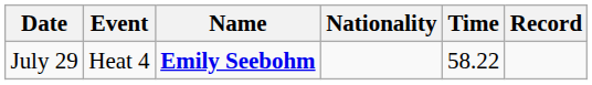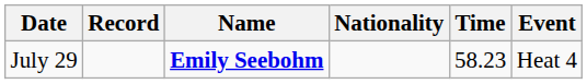 <table class=wikitable style=text-align:center>
 <tr>
 <th>Date</th>
-<th>Event</th>
+<th>Record</th>
 <th>Name</th>
 <th>Nationality</th>
 <th>Time</th>
-<th>Record</th>
+<th>Event</th>
 </tr>
 <tr>
 <td>July 29</td>
-<td>Heat 4</td>
+<td></td>
 <td align=left><strong><a href='#'>Emily Seebohm</a></strong></td>
 <td align=left></td>
-<td>58.22</td>
-<td></td>
+<td>58.23</td>
+<td>Heat 4</td>
 </tr>
 </table>
